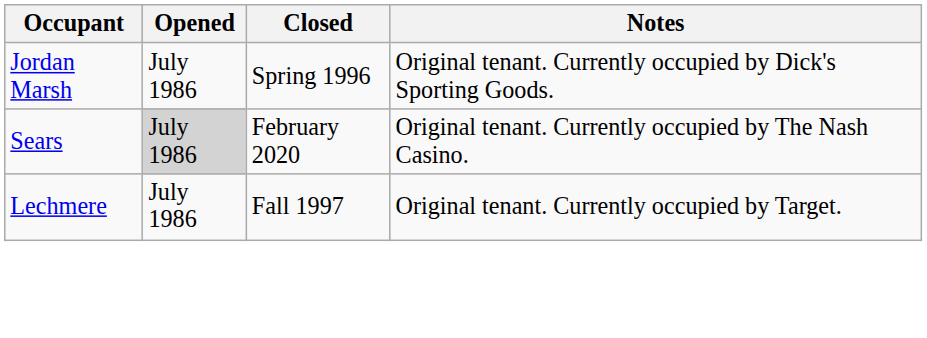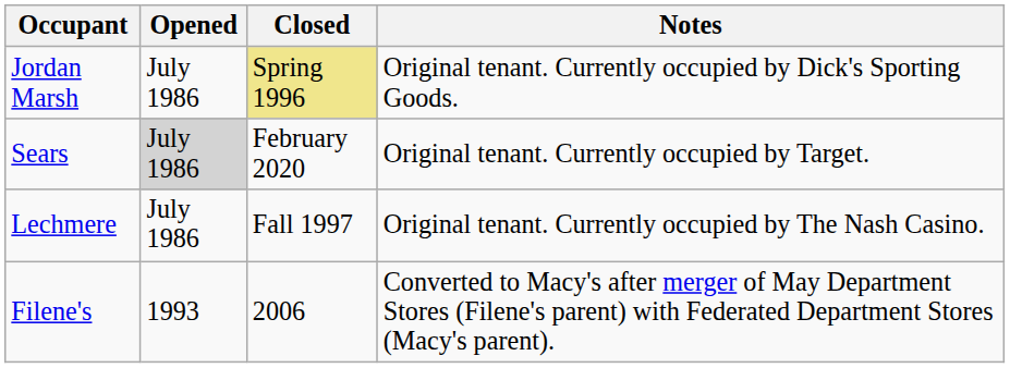 <table class="wikitable">
 <tr>
 <th>Occupant</th>
 <th>Opened</th>
 <th>Closed</th>
 <th>Notes</th>
 </tr>
 <tr>
 <td><a href='#'>Jordan Marsh</a></td>
 <td>July 1986</td>
-<td>Spring 1996</td>
+<td style="background: khaki;">Spring 1996</td>
 <td>Original tenant. Currently occupied by Dick's Sporting Goods.</td>
 </tr>
 <tr>
 <td><a href='#'>Sears</a></td>
 <td style="background: lightgrey;">July 1986</td>
 <td>February 2020</td>
-<td>Original tenant. Currently occupied by The Nash Casino.</td>
+<td>Original tenant. Currently occupied by Target.</td>
 </tr>
 <tr>
 <td><a href='#'>Lechmere</a></td>
 <td>July 1986</td>
 <td>Fall 1997</td>
-<td>Original tenant. Currently occupied by Target.</td>
+<td>Original tenant. Currently occupied by The Nash Casino.</td>
+</tr>
+<tr>
+<td><a href='#'>Filene's</a></td>
+<td>1993</td>
+<td>2006</td>
+<td>Converted to Macy's after <a href='#'>merger</a> of May Department Stores (Filene's parent) with Federated Department Stores (Macy's parent).</td>
 </tr>
 </table>
